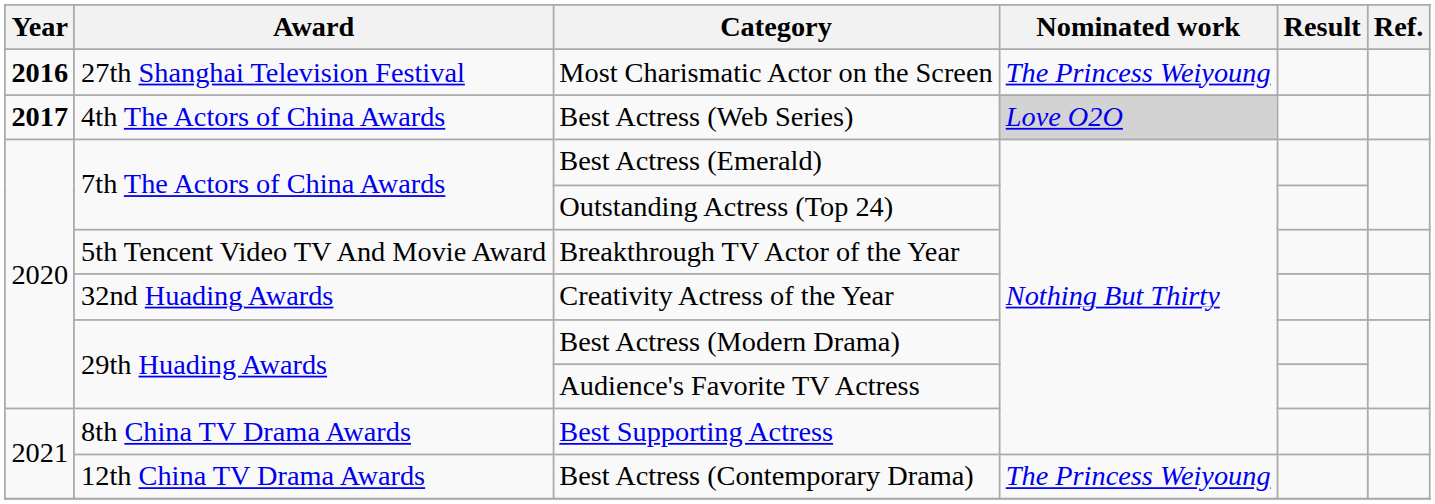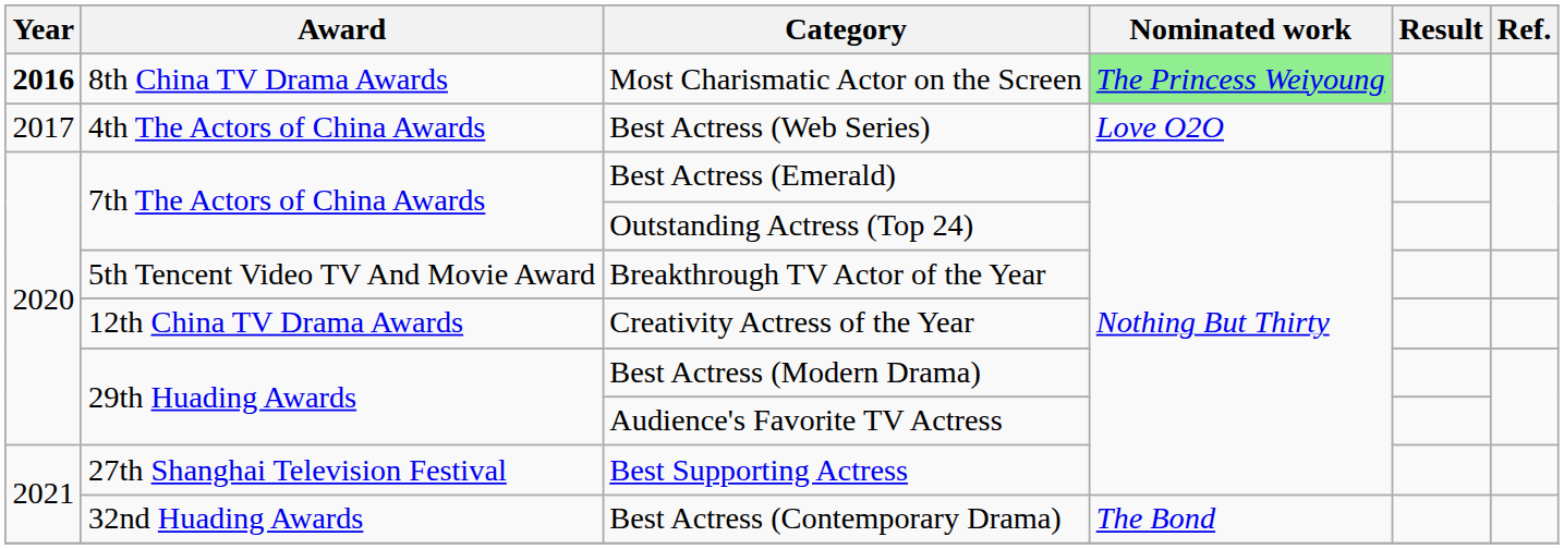 <table class="wikitable">
 <tr>
 <th>Year</th>
 <th>Award</th>
 <th>Category</th>
 <th>Nominated work</th>
 <th>Result</th>
 <th>Ref.</th>
 </tr>
 <tr>
 <td><strong>2016</strong></td>
-<td>27th <a href='#'>Shanghai Television Festival</a></td>
+<td>8th <a href='#'>China TV Drama Awards</a></td>
 <td>Most Charismatic Actor on the Screen</td>
-<td><em><a href='#'>The Princess Weiyoung</a></em></td>
+<td style="background: lightgreen;"><em><a href='#'>The Princess Weiyoung</a></em></td>
 <td></td>
 <td></td>
 </tr>
 <tr>
-<td><strong>2017</strong></td>
+<td>2017</td>
 <td>4th <a href='#'>The Actors of China Awards</a></td>
 <td>Best Actress (Web Series)</td>
-<td style="background: lightgrey;"><em><a href='#'>Love O2O</a></em></td>
+<td><em><a href='#'>Love O2O</a></em></td>
 <td></td>
 <td></td>
 </tr>
 <tr>
 <td rowspan=6>2020</td>
 <td rowspan=2>7th <a href='#'>The Actors of China Awards</a></td>
 <td>Best Actress (Emerald)</td>
 <td rowspan=7><em><a href='#'>Nothing But Thirty</a></em></td>
 <td></td>
 <td rowspan=2></td>
 </tr>
 <tr>
 <td>Outstanding Actress (Top 24)</td>
 <td></td>
 </tr>
 <tr>
 <td>5th Tencent Video TV And Movie Award</td>
 <td>Breakthrough TV Actor of the Year</td>
 <td></td>
 <td></td>
 </tr>
 <tr>
-<td>32nd <a href='#'>Huading Awards</a></td>
+<td>12th <a href='#'>China TV Drama Awards</a></td>
 <td>Creativity Actress of the Year</td>
 <td></td>
 <td></td>
 </tr>
 <tr>
 <td rowspan=2>29th <a href='#'>Huading Awards</a></td>
 <td>Best Actress (Modern Drama)</td>
 <td></td>
 <td rowspan=2></td>
 </tr>
 <tr>
 <td>Audience's Favorite TV Actress</td>
 <td></td>
 </tr>
 <tr>
 <td rowspan=2>2021</td>
-<td>8th <a href='#'>China TV Drama Awards</a></td>
+<td>27th <a href='#'>Shanghai Television Festival</a></td>
 <td><a href='#'>Best Supporting Actress</a></td>
 <td></td>
 <td></td>
 </tr>
 <tr>
-<td>12th <a href='#'>China TV Drama Awards</a></td>
+<td>32nd <a href='#'>Huading Awards</a></td>
 <td>Best Actress (Contemporary Drama)</td>
-<td><em><a href='#'>The Princess Weiyoung</a></em></td>
+<td><em><a href='#'>The Bond</a></em></td>
 <td></td>
 <td></td>
 </tr>
 <tr>
 </tr>
 </table>
